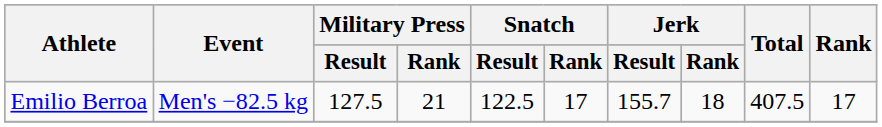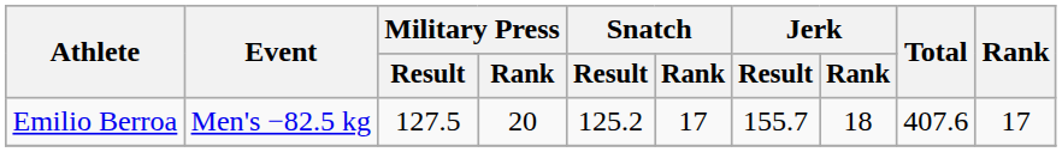 <table class="wikitable" style="font-size:90%">
 <tr>
 <th rowspan="2">Athlete</th>
 <th rowspan="2">Event</th>
 <th colspan="2">Military Press</th>
 <th colspan="2">Snatch</th>
 <th colspan="2">Jerk</th>
 <th rowspan="2">Total</th>
 <th rowspan="2">Rank</th>
 </tr>
 <tr style="font-size:95%">
 <th>Result</th>
 <th>Rank</th>
 <th>Result</th>
 <th>Rank</th>
 <th>Result</th>
 <th>Rank</th>
 </tr>
 <tr align=center>
 <td align=left><a href='#'>Emilio Berroa</a></td>
 <td align=left><a href='#'>Men's −82.5 kg</a></td>
 <td>127.5</td>
-<td>21</td>
-<td>122.5</td>
+<td>20</td>
+<td>125.2</td>
 <td>17</td>
 <td>155.7</td>
 <td>18</td>
-<td>407.5</td>
+<td>407.6</td>
 <td>17</td>
 </tr>
 <tr align=center>
 </tr>
 </table>
